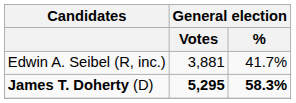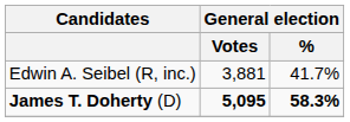 <table class=wikitable>
 <tr>
 <th colspan=1><strong>Candidates</strong></th>
 <th colspan=2><strong>General election</strong></th>
 </tr>
 <tr>
 <th></th>
 <th>Votes</th>
 <th>%</th>
 </tr>
 <tr>
 <td>Edwin A. Seibel (R, inc.)</td>
 <td align="right">3,881</td>
 <td align="right">41.7%</td>
 </tr>
 <tr>
 <td><strong>James T. Doherty</strong> (D)</td>
-<td align="right"><strong>5,295</strong></td>
+<td align="right"><strong>5,095</strong></td>
 <td align="right"><strong>58.3%</strong></td>
 </tr>
 <tr>
 </tr>
 </table>
